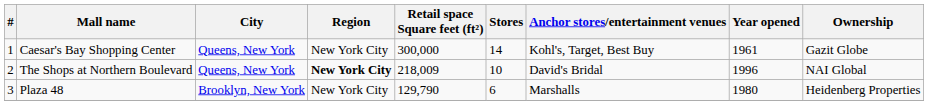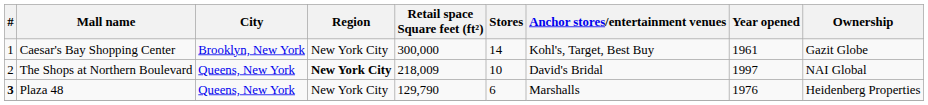 <table class="wikitable sortable">
 <tr>
 <th data-sort-type=number>#</th>
 <th>Mall name</th>
 <th>City</th>
 <th>Region</th>
 <th>Retail space<br>Square feet (ft²)</th>
 <th>Stores</th>
 <th><a href='#'>Anchor stores</a>/entertainment venues</th>
 <th>Year opened</th>
 <th>Ownership</th>
 </tr>
 <tr>
 <td>1</td>
 <td>Caesar's Bay Shopping Center</td>
-<td><a href='#'>Queens, New York</a></td>
+<td><a href='#'>Brooklyn, New York</a></td>
 <td>New York City</td>
 <td>300,000<br></td>
 <td>14<br></td>
 <td>Kohl's, Target, Best Buy<br></td>
 <td>1961<br></td>
 <td>Gazit Globe</td>
 </tr>
 <tr>
 <td>2</td>
 <td>The Shops at Northern Boulevard</td>
 <td><a href='#'>Queens, New York</a></td>
 <td><strong>New York City</strong></td>
 <td>218,009<br></td>
 <td>10</td>
 <td>David's Bridal</td>
-<td>1996</td>
+<td>1997</td>
 <td>NAI Global</td>
 </tr>
 <tr>
-<td>3</td>
+<td><strong>3</strong></td>
 <td>Plaza 48</td>
-<td><a href='#'>Brooklyn, New York</a></td>
+<td><a href='#'>Queens, New York</a></td>
 <td>New York City</td>
 <td>129,790<br></td>
 <td>6</td>
 <td>Marshalls<br></td>
-<td>1980<br></td>
+<td>1976<br></td>
 <td>Heidenberg Properties</td>
 </tr>
 <tr>
 </tr>
 </table>
